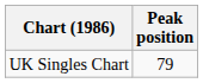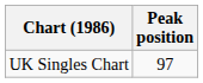 <table class="wikitable sortable">
 <tr>
 <th>Chart (1986)</th>
 <th>Peak<br>position</th>
 </tr>
 <tr>
 <td>UK Singles Chart</td>
-<td style="text-align:center;">79</td>
+<td style="text-align:center;">97</td>
 </tr>
 </table>
